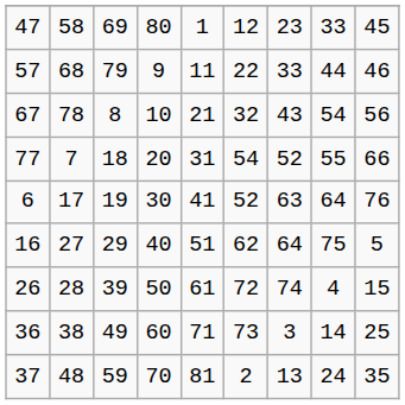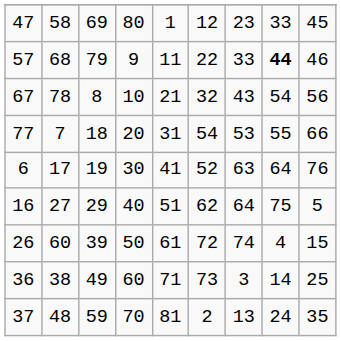 <table class="wikitable" style="margin-left:auto;margin-right:auto;text-align:center;width:18em;height:18em;table-layout:fixed;">
 <tr>
 </tr>
 <tr>
 <td>47</td>
 <td>58</td>
 <td>69</td>
 <td>80</td>
 <td>1</td>
 <td>12</td>
 <td>23</td>
 <td>33</td>
 <td>45</td>
 </tr>
 <tr>
 <td>57</td>
 <td>68</td>
 <td>79</td>
 <td>9</td>
 <td>11</td>
 <td>22</td>
 <td>33</td>
-<td>44</td>
+<td><strong>44</strong></td>
 <td>46</td>
 </tr>
 <tr>
 <td>67</td>
 <td>78</td>
 <td>8</td>
 <td>10</td>
 <td>21</td>
 <td>32</td>
 <td>43</td>
 <td>54</td>
 <td>56</td>
 </tr>
 <tr>
 <td>77</td>
 <td>7</td>
 <td>18</td>
 <td>20</td>
 <td>31</td>
 <td>54</td>
-<td>52</td>
+<td>53</td>
 <td>55</td>
 <td>66</td>
 </tr>
 <tr>
 <td>6</td>
 <td>17</td>
 <td>19</td>
 <td>30</td>
 <td>41</td>
 <td>52</td>
 <td>63</td>
 <td>64</td>
 <td>76</td>
 </tr>
 <tr>
 <td>16</td>
 <td>27</td>
 <td>29</td>
 <td>40</td>
 <td>51</td>
 <td>62</td>
 <td>64</td>
 <td>75</td>
 <td>5</td>
 </tr>
 <tr>
 <td>26</td>
-<td>28</td>
+<td>60</td>
 <td>39</td>
 <td>50</td>
 <td>61</td>
 <td>72</td>
 <td>74</td>
 <td>4</td>
 <td>15</td>
 </tr>
 <tr>
 <td>36</td>
 <td>38</td>
 <td>49</td>
 <td>60</td>
 <td>71</td>
 <td>73</td>
 <td>3</td>
 <td>14</td>
 <td>25</td>
 </tr>
 <tr>
 <td>37</td>
 <td>48</td>
 <td>59</td>
 <td>70</td>
 <td>81</td>
 <td>2</td>
 <td>13</td>
 <td>24</td>
 <td>35</td>
 </tr>
 </table>
